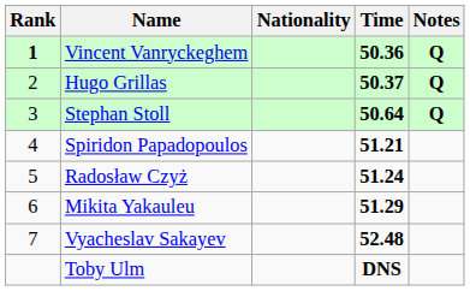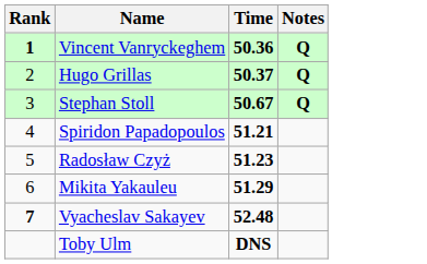 <table class="wikitable sortable" style="text-align:center">
 <tr>
 <th>Rank</th>
 <th>Name</th>
-<th>Nationality</th>
 <th>Time</th>
 <th>Notes</th>
 </tr>
 <tr bgcolor=ccffcc>
 <td><strong>1</strong></td>
 <td align=left><a href='#'>Vincent Vanryckeghem</a></td>
-<td align=left></td>
 <td><strong>50.36</strong></td>
 <td><strong>Q</strong></td>
 </tr>
 <tr bgcolor=ccffcc>
 <td>2</td>
 <td align=left><a href='#'>Hugo Grillas</a></td>
-<td align=left></td>
 <td><strong>50.37</strong></td>
 <td><strong>Q</strong></td>
 </tr>
 <tr bgcolor=ccffcc>
 <td>3</td>
 <td align=left><a href='#'>Stephan Stoll</a></td>
-<td align=left></td>
-<td><strong>50.64</strong></td>
+<td><strong>50.67</strong></td>
 <td><strong>Q</strong></td>
 </tr>
 <tr>
 <td>4</td>
 <td align=left><a href='#'>Spiridon Papadopoulos</a></td>
-<td align=left></td>
 <td><strong>51.21</strong></td>
 <td></td>
 </tr>
 <tr>
 <td>5</td>
 <td align=left><a href='#'>Radosław Czyż</a></td>
-<td align=left></td>
-<td><strong>51.24</strong></td>
+<td><strong>51.23</strong></td>
 <td></td>
 </tr>
 <tr>
 <td>6</td>
 <td align=left><a href='#'>Mikita Yakauleu</a></td>
-<td align=left></td>
 <td><strong>51.29</strong></td>
 <td></td>
 </tr>
 <tr>
-<td>7</td>
+<td><strong>7</strong></td>
 <td align=left><a href='#'>Vyacheslav Sakayev</a></td>
-<td align=left></td>
 <td><strong>52.48</strong></td>
 <td></td>
 </tr>
 <tr>
 <td></td>
 <td align=left><a href='#'>Toby Ulm</a></td>
-<td align=left></td>
 <td><strong>DNS</strong></td>
 <td></td>
 </tr>
 </table>
